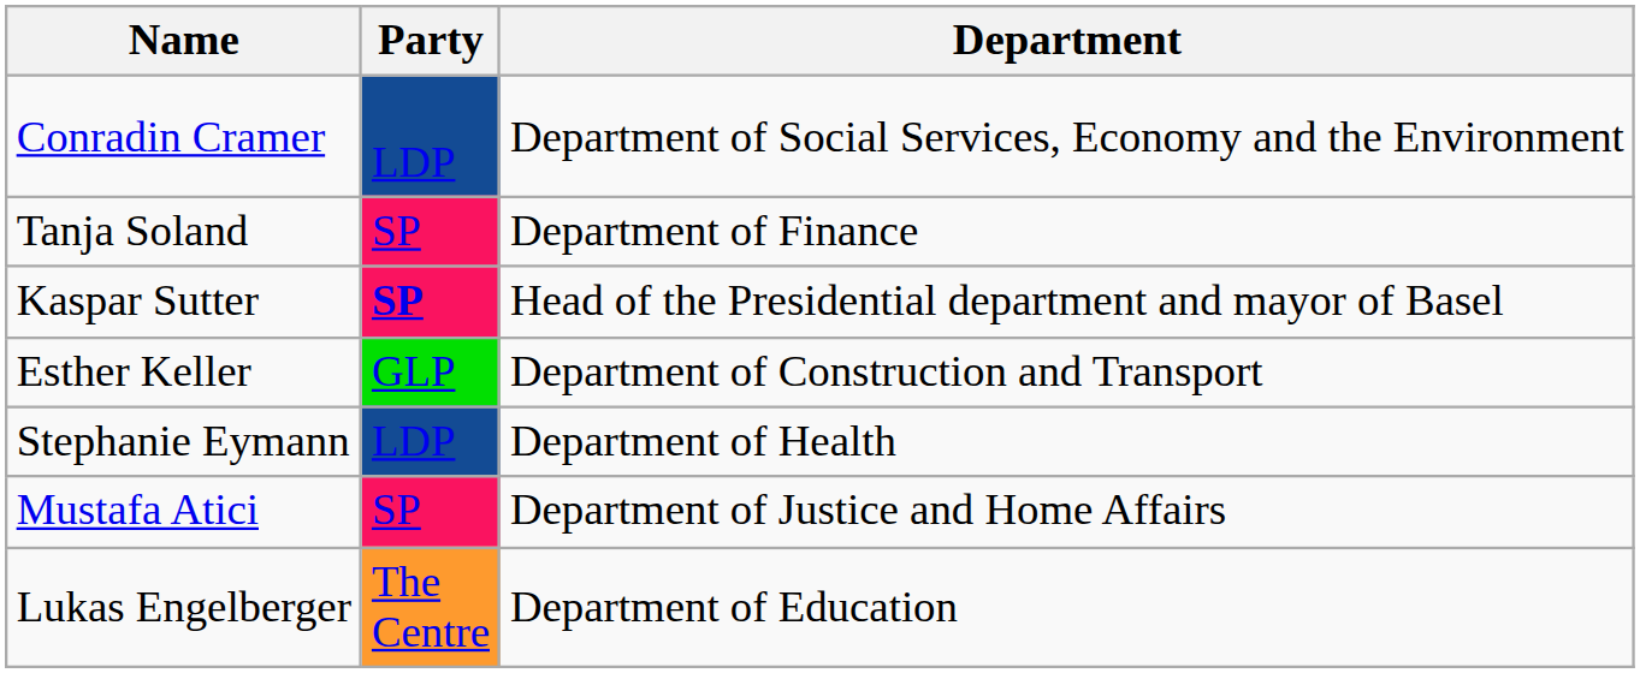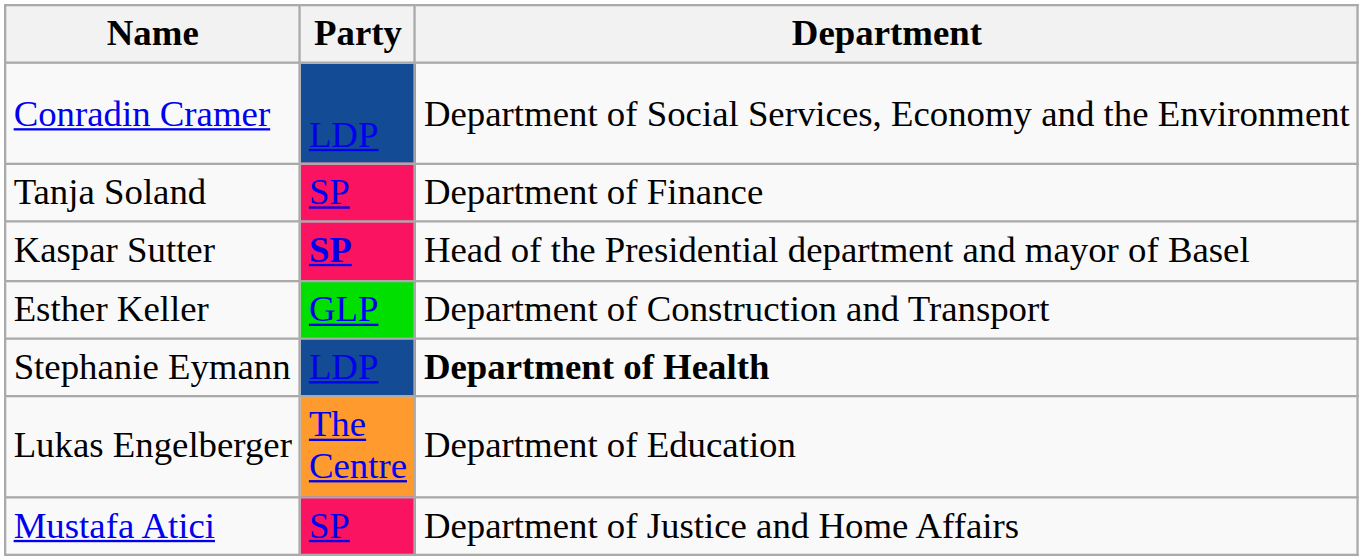 <table class="wikitable">
 <tr>
 <th>Name</th>
 <th>Party</th>
 <th>Department</th>
 </tr>
 <tr>
 <td><a href='#'>Conradin Cramer</a></td>
 <td style="background:#134B94; width:30px;"><br><a href='#'><span>LDP</span></a></td>
 <td>Department of Social Services, Economy and the Environment</td>
 </tr>
 <tr>
 <td>Tanja Soland</td>
 <td style="background:#FA1360; width:30px;"><a href='#'><span>SP</span></a></td>
 <td>Department of Finance</td>
 </tr>
 <tr>
 <td>Kaspar Sutter</td>
 <td style="background:#FA1360; width:30px;"><strong><a href='#'><span>SP</span></a></strong></td>
 <td>Head of the Presidential department and mayor of Basel</td>
 </tr>
 <tr>
 <td>Esther Keller</td>
 <td style="background:#01DF01; width:30px;"><a href='#'><span>GLP</span></a></td>
 <td>Department of Construction and Transport</td>
 </tr>
 <tr>
 <td>Stephanie Eymann</td>
 <td style="background:#134B94; width:30px;"><a href='#'><span>LDP</span></a></td>
-<td>Department of Health</td>
+<td><strong>Department of Health</strong></td>
+</tr>
+<tr>
+<td>Lukas Engelberger</td>
+<td style="background:#FE9A2E; width:30px;"><a href='#'><span>The Centre</span></a></td>
+<td>Department of Education</td>
 </tr>
 <tr>
 <td><a href='#'>Mustafa Atici</a></td>
 <td style="background:#FA1360; width:30px;"><a href='#'><span>SP</span></a></td>
 <td>Department of Justice and Home Affairs</td>
 </tr>
-<tr>
-<td>Lukas Engelberger</td>
-<td style="background:#FE9A2E; width:30px;"><a href='#'><span>The Centre</span></a></td>
-<td>Department of Education</td>
-</tr>
 </table>
